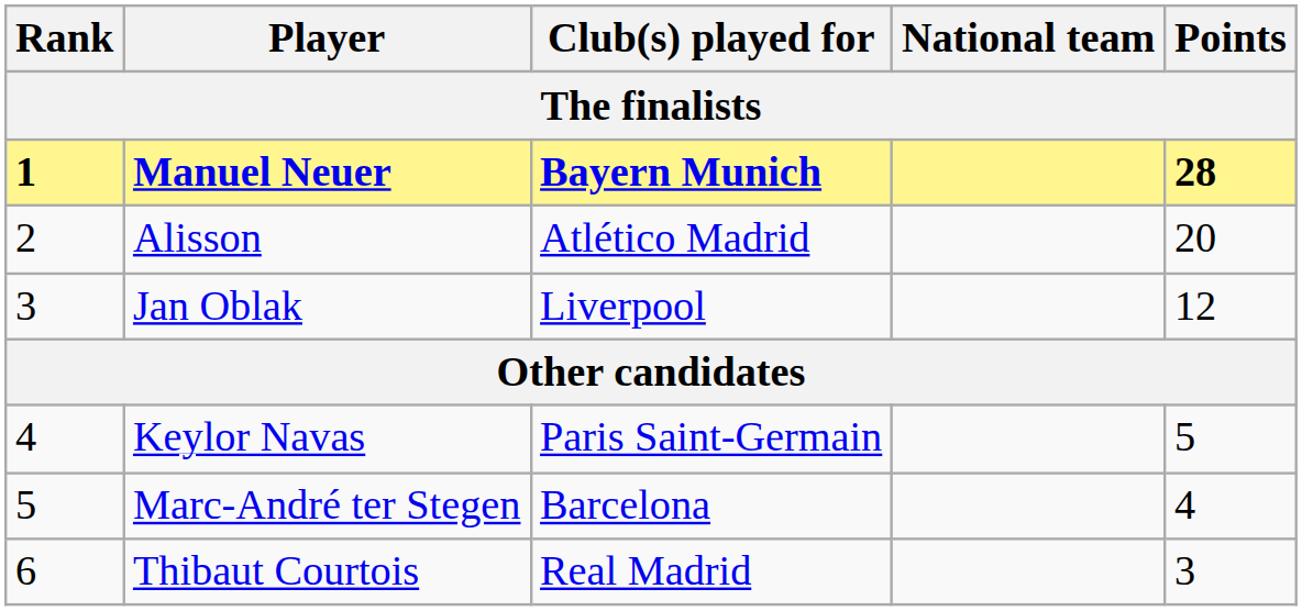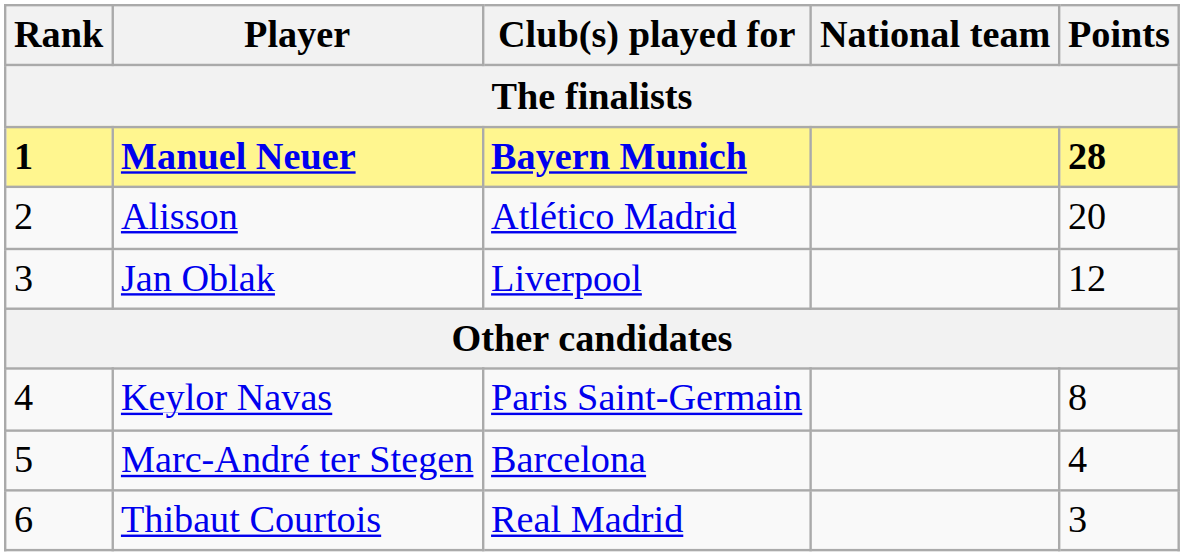 <table class="wikitable">
 <tr>
 <th>Rank</th>
 <th>Player</th>
 <th>Club(s) played for</th>
 <th>National team</th>
 <th>Points</th>
 </tr>
 <tr>
 <th colspan="5">The finalists</th>
 </tr>
 <tr style="background-color: #FFF68F; font-weight: bold;">
 <td>1</td>
 <td><a href='#'>Manuel Neuer</a></td>
 <td> <a href='#'>Bayern Munich</a></td>
 <td></td>
 <td>28</td>
 </tr>
 <tr>
 <td>2</td>
 <td><a href='#'>Alisson</a></td>
 <td> <a href='#'>Atlético Madrid</a></td>
 <td></td>
 <td>20</td>
 </tr>
 <tr>
 <td>3</td>
 <td><a href='#'>Jan Oblak</a></td>
 <td> <a href='#'>Liverpool</a></td>
 <td></td>
 <td>12</td>
 </tr>
 <tr>
 <th colspan="5">Other candidates</th>
 </tr>
 <tr>
 <td>4</td>
 <td><a href='#'>Keylor Navas</a></td>
 <td> <a href='#'>Paris Saint-Germain</a></td>
 <td></td>
-<td>5</td>
+<td>8</td>
 </tr>
 <tr>
 <td>5</td>
 <td><a href='#'>Marc-André ter Stegen</a></td>
 <td> <a href='#'>Barcelona</a></td>
 <td></td>
 <td>4</td>
 </tr>
 <tr>
 <td>6</td>
 <td><a href='#'>Thibaut Courtois</a></td>
 <td> <a href='#'>Real Madrid</a></td>
 <td></td>
 <td>3</td>
 </tr>
 </table>
